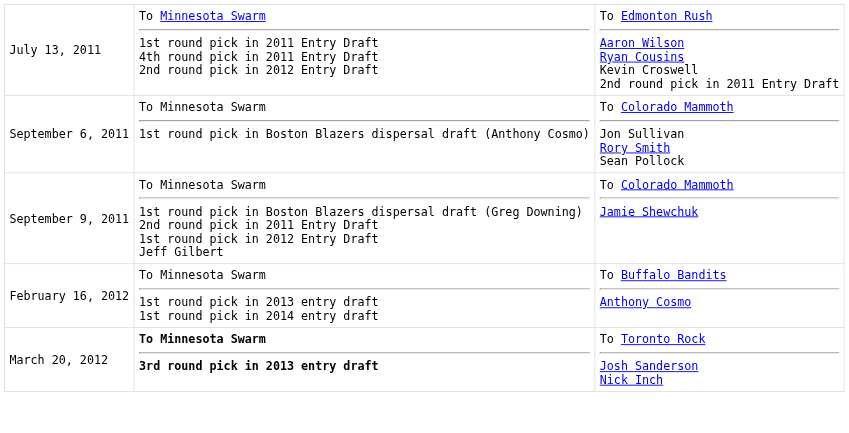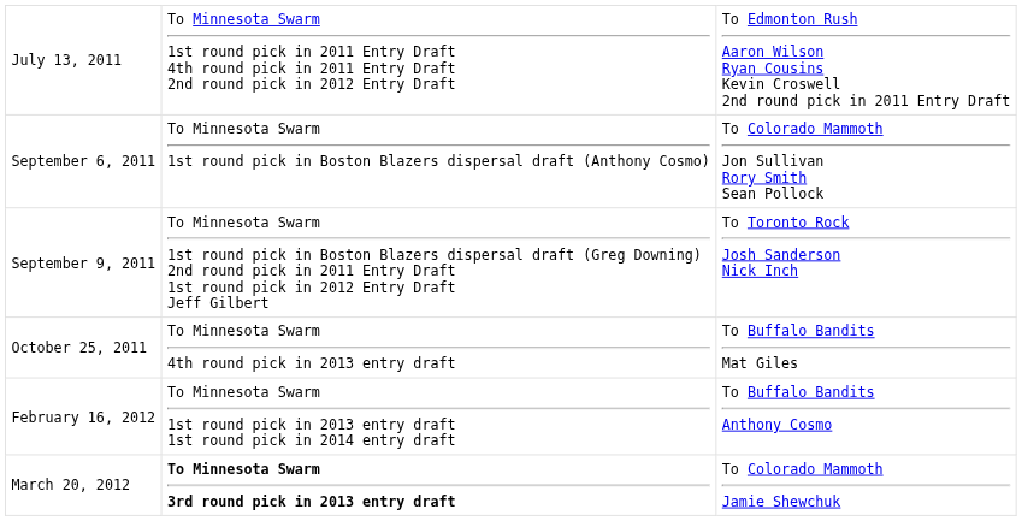 <table border=1 style="border-collapse:collapse" bordercolor="#DFDFDF"  cellpadding="5">
 <tr>
 <td>July 13, 2011</td>
 <td valign="top">To <a href='#'>Minnesota Swarm</a><hr>1st round pick in 2011 Entry Draft<br>4th round pick in 2011 Entry Draft<br>2nd round pick in 2012 Entry Draft</td>
 <td valign="top">To <a href='#'>Edmonton Rush</a><hr><a href='#'>Aaron Wilson</a><br><a href='#'>Ryan Cousins</a><br>Kevin Croswell<br>2nd round pick in 2011 Entry Draft</td>
 </tr>
 <tr>
 <td>September 6, 2011</td>
 <td valign="top">To Minnesota Swarm<hr>1st round pick in Boston Blazers dispersal draft (Anthony Cosmo)</td>
 <td valign="top">To <a href='#'>Colorado Mammoth</a><hr>Jon Sullivan<br><a href='#'>Rory Smith</a><br>Sean Pollock</td>
 </tr>
 <tr>
 <td>September 9, 2011</td>
 <td valign="top">To Minnesota Swarm<hr>1st round pick in Boston Blazers dispersal draft (Greg Downing)<br>2nd round pick in 2011 Entry Draft<br>1st round pick in 2012 Entry Draft<br>Jeff Gilbert</td>
-<td valign="top">To <a href='#'>Colorado Mammoth</a><hr><a href='#'>Jamie Shewchuk</a></td>
+<td valign="top">To <a href='#'>Toronto Rock</a><hr><a href='#'>Josh Sanderson</a><br><a href='#'>Nick Inch</a></td>
+</tr>
+<tr>
+<td>October 25, 2011</td>
+<td valign="top">To Minnesota Swarm<hr>4th round pick in 2013 entry draft</td>
+<td valign="top">To <a href='#'>Buffalo Bandits</a><hr>Mat Giles</td>
 </tr>
 <tr>
 <td>February 16, 2012</td>
 <td valign="top">To Minnesota Swarm<hr>1st round pick in 2013 entry draft<br>1st round pick in 2014 entry draft</td>
 <td valign="top">To <a href='#'>Buffalo Bandits</a><hr><a href='#'>Anthony Cosmo</a></td>
 </tr>
 <tr>
 <td>March 20, 2012</td>
 <td valign="top"><strong>To Minnesota Swarm<hr>3rd round pick in 2013 entry draft<br></strong></td>
-<td valign="top">To <a href='#'>Toronto Rock</a><hr><a href='#'>Josh Sanderson</a><br><a href='#'>Nick Inch</a></td>
+<td valign="top">To <a href='#'>Colorado Mammoth</a><hr><a href='#'>Jamie Shewchuk</a></td>
 </tr>
 </table>
